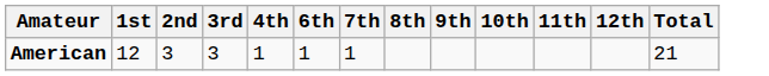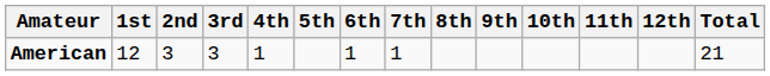 <table class="wikitable">
 <tr>
 <th>Amateur</th>
 <th>1st</th>
 <th>2nd</th>
 <th>3rd</th>
 <th>4th</th>
+<th>5th</th>
 <th>6th</th>
 <th>7th</th>
 <th>8th</th>
 <th>9th</th>
 <th>10th</th>
 <th>11th</th>
 <th>12th</th>
 <th>Total</th>
 </tr>
 <tr>
 <td><strong>American</strong></td>
 <td>12</td>
 <td>3</td>
 <td>3</td>
 <td>1</td>
+<td></td>
 <td>1</td>
 <td>1</td>
 <td></td>
 <td></td>
 <td></td>
 <td></td>
 <td></td>
 <td>21</td>
 </tr>
 </table>
